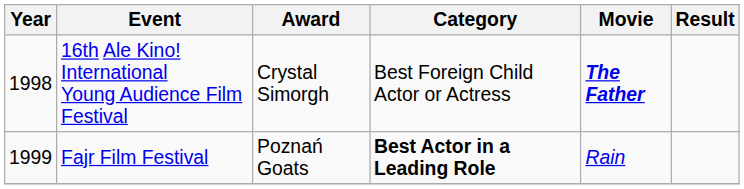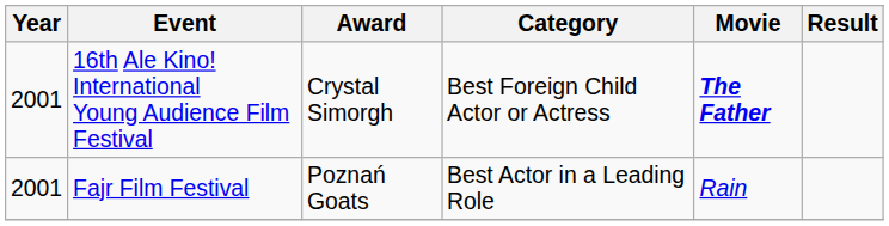 <table class="wikitable">
 <tr>
 <th>Year</th>
 <th>Event</th>
 <th>Award</th>
 <th>Category</th>
 <th>Movie</th>
 <th>Result</th>
 </tr>
 <tr>
-<td>1998</td>
+<td>2001</td>
 <td rowspan=1><a href='#'>16th</a> <a href='#'>Ale Kino! International<br>Young Audience Film Festival</a></td>
 <td>Crystal Simorgh</td>
 <td>Best Foreign Child Actor or Actress</td>
 <td><strong><em><a href='#'>The Father</a></em></strong></td>
 <td></td>
 </tr>
 <tr>
-<td>1999</td>
+<td>2001</td>
 <td rowspan=1><a href='#'>Fajr Film Festival</a> </td>
 <td>Poznań Goats</td>
-<td><strong>Best Actor in a Leading Role</strong></td>
+<td>Best Actor in a Leading Role</td>
 <td><em><a href='#'>Rain</a></em></td>
 <td></td>
 </tr>
 <tr>
 </tr>
 </table>
